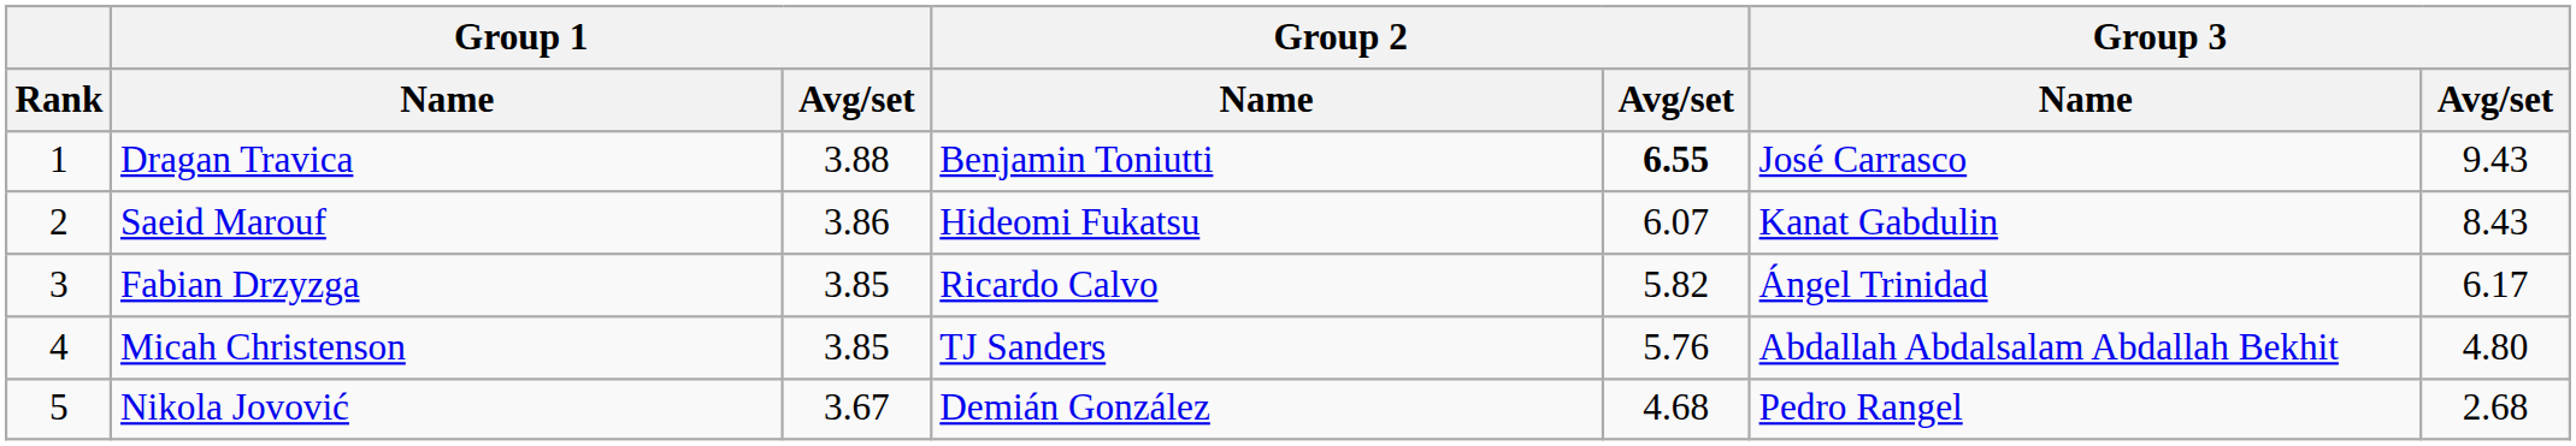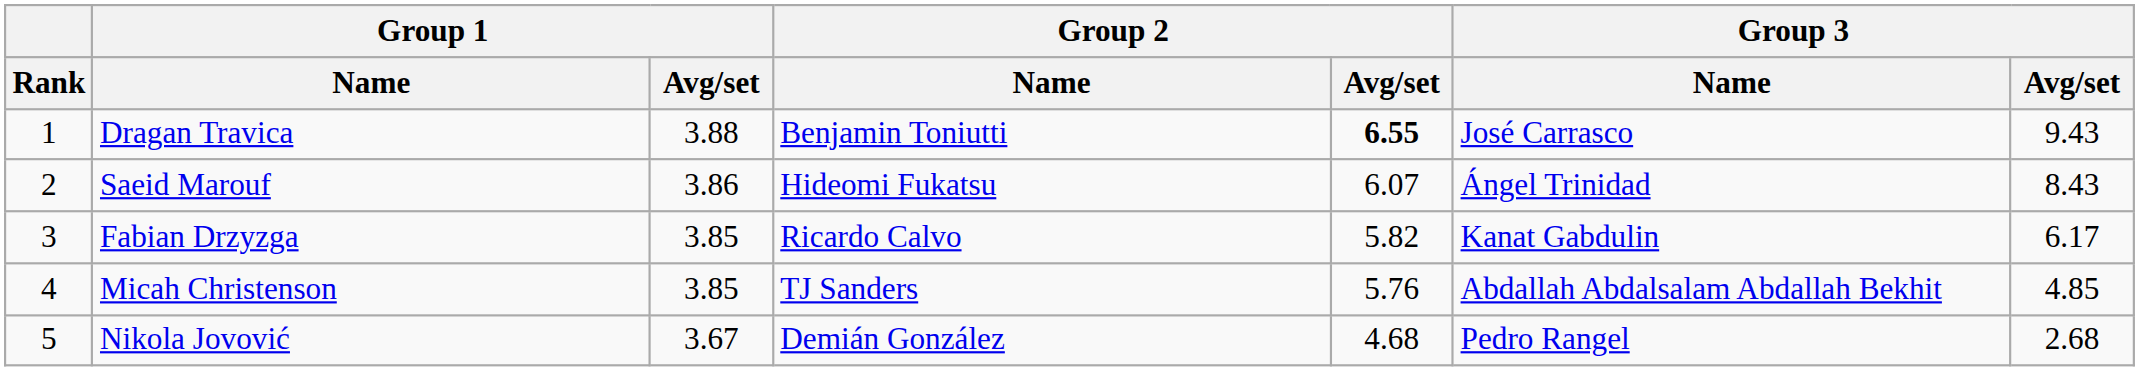 <table class="wikitable" style="font-size:90%">
 <tr>
 <th></th>
 <th colspan="2">Group 1</th>
 <th colspan="2">Group 2</th>
 <th colspan="2">Group 3</th>
 </tr>
 <tr>
 <th width=30>Rank</th>
 <th width=250>Name</th>
 <th width=50>Avg/set</th>
 <th width=250>Name</th>
 <th width=50>Avg/set</th>
 <th width=250>Name</th>
 <th width=50>Avg/set</th>
 </tr>
 <tr>
 <td align=center>1</td>
 <td> <a href='#'>Dragan Travica</a></td>
 <td align=center>3.88</td>
 <td> <a href='#'>Benjamin Toniutti</a></td>
 <td align=center><strong>6.55</strong></td>
 <td> <a href='#'>José Carrasco</a></td>
 <td align=center>9.43</td>
 </tr>
 <tr>
 <td align=center>2</td>
 <td> <a href='#'>Saeid Marouf</a></td>
 <td align=center>3.86</td>
 <td> <a href='#'>Hideomi Fukatsu</a></td>
 <td align=center>6.07</td>
-<td> <a href='#'>Kanat Gabdulin</a></td>
+<td> <a href='#'>Ángel Trinidad</a></td>
 <td align=center>8.43</td>
 </tr>
 <tr>
 <td align=center>3</td>
 <td> <a href='#'>Fabian Drzyzga</a></td>
 <td align=center>3.85</td>
 <td> <a href='#'>Ricardo Calvo</a></td>
 <td align=center>5.82</td>
-<td> <a href='#'>Ángel Trinidad</a></td>
+<td> <a href='#'>Kanat Gabdulin</a></td>
 <td align=center>6.17</td>
 </tr>
 <tr>
 <td align=center>4</td>
 <td> <a href='#'>Micah Christenson</a></td>
 <td align=center>3.85</td>
 <td> <a href='#'>TJ Sanders</a></td>
 <td align=center>5.76</td>
 <td> <a href='#'>Abdallah Abdalsalam Abdallah Bekhit</a></td>
-<td align=center>4.80</td>
+<td align=center>4.85</td>
 </tr>
 <tr>
 <td align=center>5</td>
 <td> <a href='#'>Nikola Jovović</a></td>
 <td align=center>3.67</td>
 <td> <a href='#'>Demián González</a></td>
 <td align=center>4.68</td>
 <td> <a href='#'>Pedro Rangel</a></td>
 <td align=center>2.68</td>
 </tr>
 </table>
